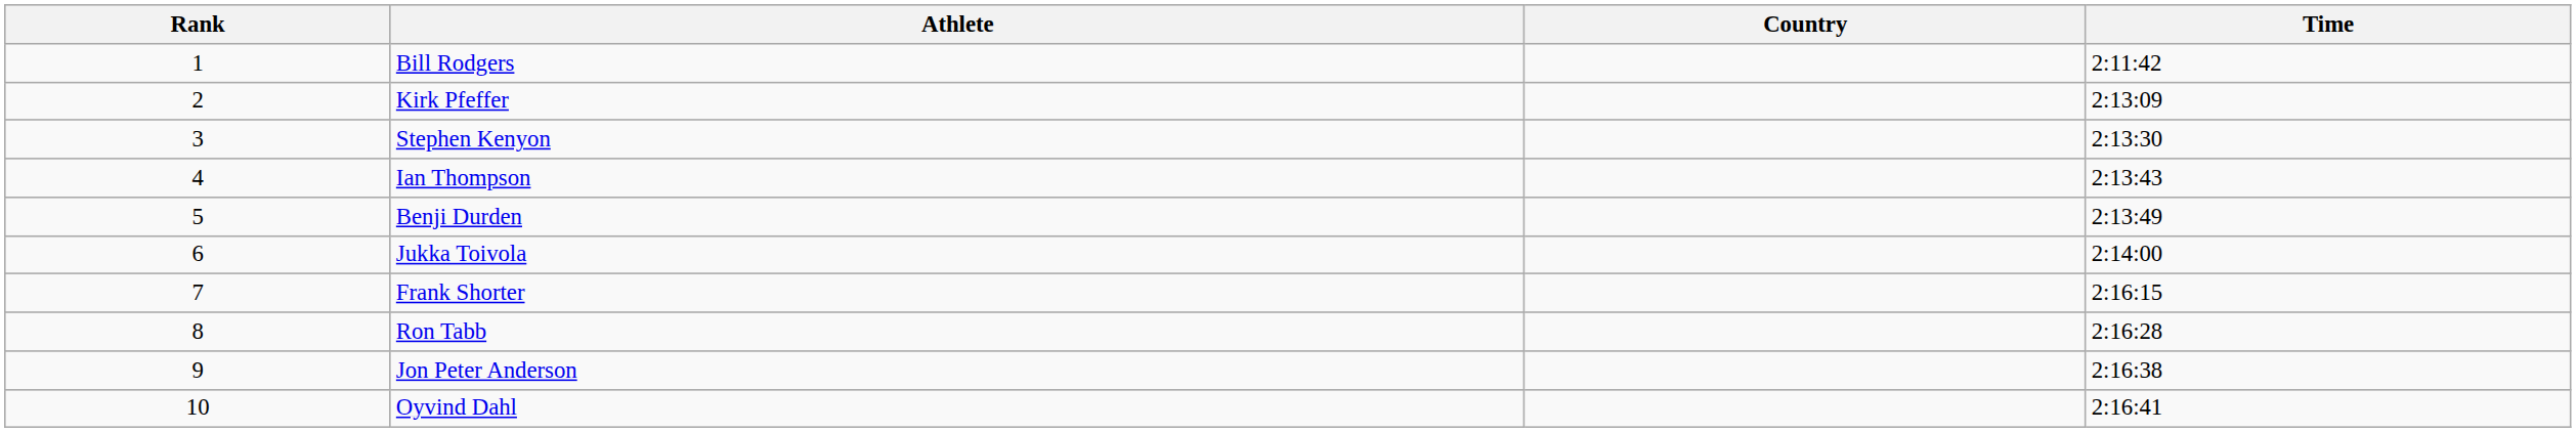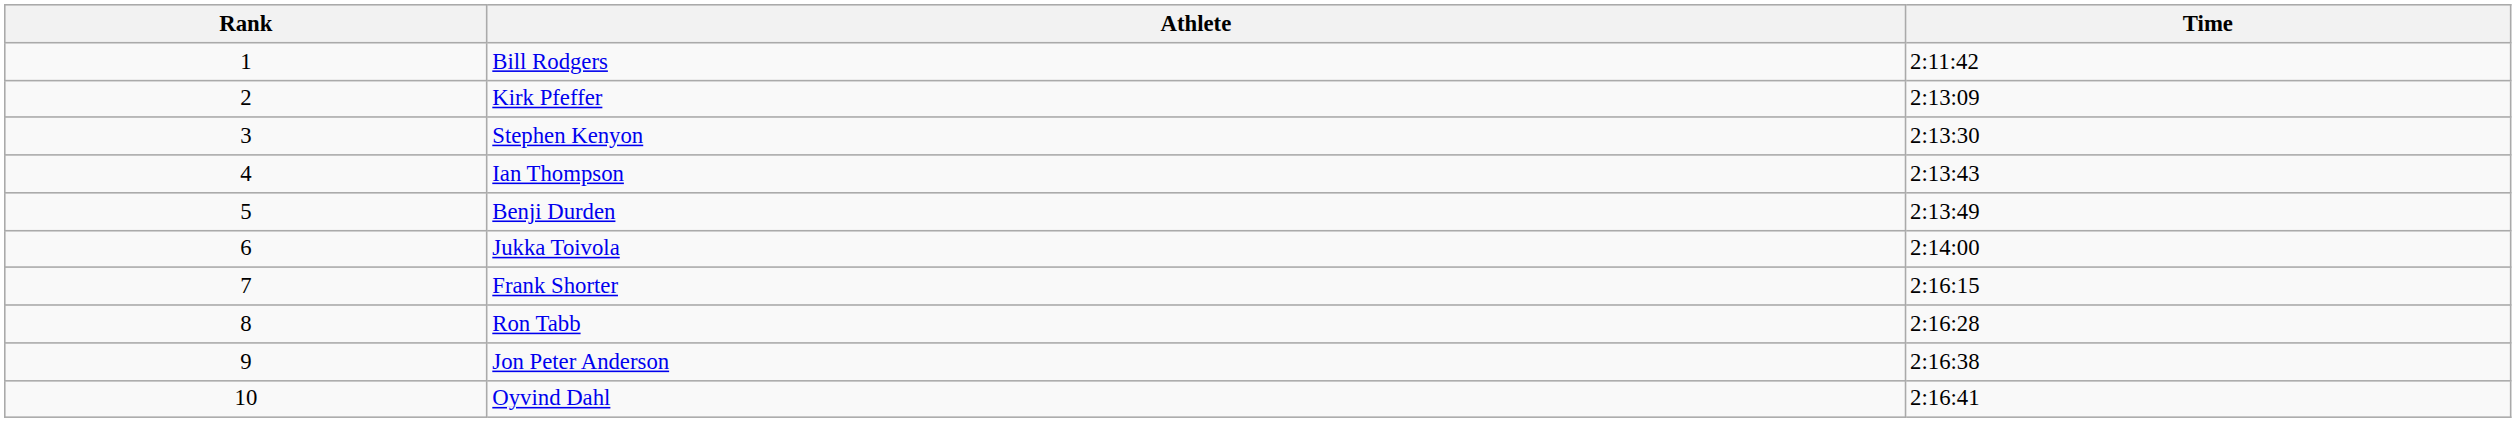 <table class="wikitable" width=80% style="font-size:90%; text-align:left;">
 <tr>
 <th>Rank</th>
 <th>Athlete</th>
-<th>Country</th>
 <th>Time</th>
 </tr>
 <tr>
 <td style="text-align:center">1</td>
 <td><a href='#'>Bill Rodgers</a></td>
-<td></td>
 <td>2:11:42</td>
 </tr>
 <tr>
 <td style="text-align:center">2</td>
 <td><a href='#'>Kirk Pfeffer</a></td>
-<td></td>
 <td>2:13:09</td>
 </tr>
 <tr>
 <td style="text-align:center">3</td>
 <td><a href='#'>Stephen Kenyon</a></td>
-<td></td>
 <td>2:13:30</td>
 </tr>
 <tr>
 <td style="text-align:center">4</td>
 <td><a href='#'>Ian Thompson</a></td>
-<td></td>
 <td>2:13:43</td>
 </tr>
 <tr>
 <td style="text-align:center">5</td>
 <td><a href='#'>Benji Durden</a></td>
-<td></td>
 <td>2:13:49</td>
 </tr>
 <tr>
 <td style="text-align:center">6</td>
 <td><a href='#'>Jukka Toivola</a></td>
-<td></td>
 <td>2:14:00</td>
 </tr>
 <tr>
 <td style="text-align:center">7</td>
 <td><a href='#'>Frank Shorter</a></td>
-<td></td>
 <td>2:16:15</td>
 </tr>
 <tr>
 <td style="text-align:center">8</td>
 <td><a href='#'>Ron Tabb</a></td>
-<td></td>
 <td>2:16:28</td>
 </tr>
 <tr>
 <td style="text-align:center">9</td>
 <td><a href='#'>Jon Peter Anderson</a></td>
-<td></td>
 <td>2:16:38</td>
 </tr>
 <tr>
 <td style="text-align:center">10</td>
 <td><a href='#'>Oyvind Dahl</a></td>
-<td></td>
 <td>2:16:41</td>
 </tr>
 </table>
